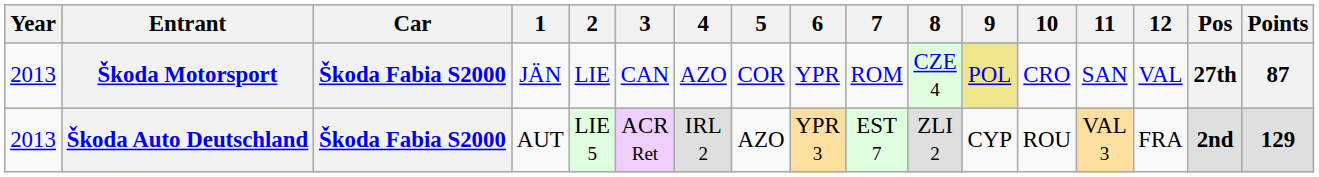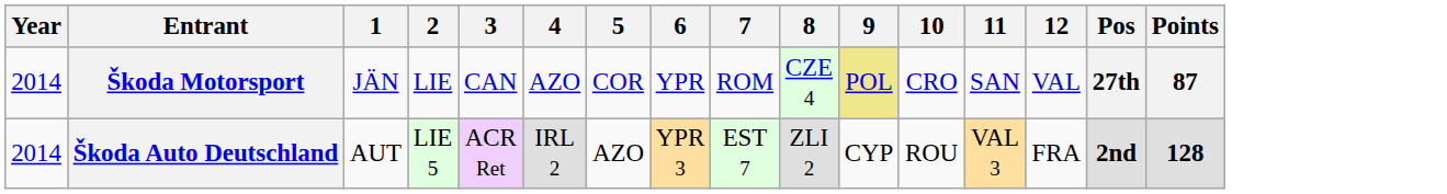 <table class="wikitable" border="1" style="text-align:center; font-size:90%;">
 <tr>
 <th>Year</th>
 <th>Entrant</th>
-<th>Car</th>
 <th>1</th>
 <th>2</th>
 <th>3</th>
 <th>4</th>
 <th>5</th>
 <th>6</th>
 <th>7</th>
 <th>8</th>
 <th>9</th>
 <th>10</th>
 <th>11</th>
 <th>12</th>
 <th>Pos</th>
 <th>Points</th>
 </tr>
 <tr>
-<td><a href='#'>2013</a></td>
+<td><a href='#'>2014</a></td>
 <th> <a href='#'>Škoda Motorsport</a></th>
-<th><a href='#'>Škoda Fabia S2000</a></th>
 <td><a href='#'>JÄN</a></td>
 <td><a href='#'>LIE</a></td>
 <td><a href='#'>CAN</a></td>
 <td><a href='#'>AZO</a></td>
 <td><a href='#'>COR</a></td>
 <td><a href='#'>YPR</a></td>
 <td><a href='#'>ROM</a></td>
 <td style="background:#DFFFDF;"><a href='#'>CZE</a><br><small>4</small></td>
 <td style="background: khaki;"><a href='#'>POL</a></td>
 <td><a href='#'>CRO</a></td>
 <td><a href='#'>SAN</a></td>
 <td><a href='#'>VAL</a></td>
 <th>27th</th>
 <th>87</th>
 </tr>
 <tr>
-<td><a href='#'>2013</a></td>
+<td><a href='#'>2014</a></td>
 <th> <a href='#'>Škoda Auto Deutschland</a></th>
-<th><a href='#'>Škoda Fabia S2000</a></th>
 <td>AUT</td>
 <td style="background:#DFFFDF;">LIE<br><small>5</small></td>
 <td style="background:#EFCFFF;">ACR<br><small>Ret</small></td>
 <td style="background:#DFDFDF;">IRL<br><small>2</small></td>
 <td>AZO</td>
 <td style="background:#FFDF9F;">YPR<br><small>3</small></td>
 <td style="background:#DFFFDF;">EST<br><small>7</small></td>
 <td style="background:#DFDFDF;">ZLI<br><small>2</small></td>
 <td>CYP</td>
 <td>ROU</td>
 <td style="background:#FFDF9F;">VAL<br><small>3</small></td>
 <td>FRA</td>
 <td style="background:#DFDFDF;"><strong>2nd</strong></td>
-<td style="background:#DFDFDF;"><strong>129</strong></td>
+<td style="background:#DFDFDF;"><strong>128</strong></td>
 </tr>
 </table>
